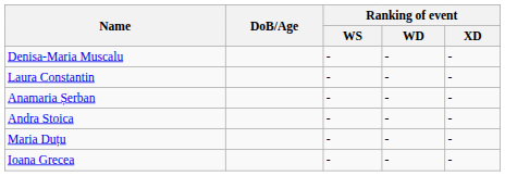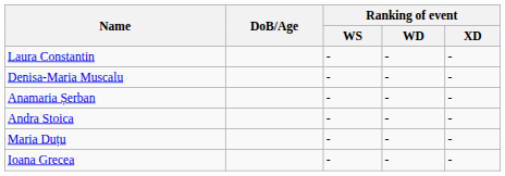 <table class="wikitable" style="width:600px; font-size:95%;">
 <tr>
 <th rowspan="2" align="left">Name</th>
 <th rowspan="2" align="left">DoB/Age</th>
 <th colspan="3" align="center">Ranking of event</th>
 </tr>
 <tr>
 <th align="center">WS</th>
 <th>WD</th>
 <th align="center">XD</th>
 </tr>
 <tr>
-<td><a href='#'>Denisa-Maria Muscalu</a></td>
+<td><a href='#'>Laura Constantin</a></td>
 <td></td>
 <td>-</td>
 <td>-</td>
 <td>-</td>
 </tr>
 <tr>
-<td><a href='#'>Laura Constantin</a></td>
+<td><a href='#'>Denisa-Maria Muscalu</a></td>
 <td></td>
 <td>-</td>
 <td>-</td>
 <td>-</td>
 </tr>
 <tr>
 <td><a href='#'>Anamaria Șerban</a></td>
 <td></td>
 <td>-</td>
 <td>-</td>
 <td>-</td>
 </tr>
 <tr>
 <td><a href='#'>Andra Stoica</a></td>
 <td></td>
 <td>-</td>
 <td>-</td>
 <td>-</td>
 </tr>
 <tr>
 <td><a href='#'>Maria Duțu</a></td>
 <td></td>
 <td>-</td>
 <td>-</td>
 <td>-</td>
 </tr>
 <tr>
 <td><a href='#'>Ioana Grecea</a></td>
 <td align="left"></td>
 <td>-</td>
 <td>-</td>
 <td>-</td>
 </tr>
 </table>
